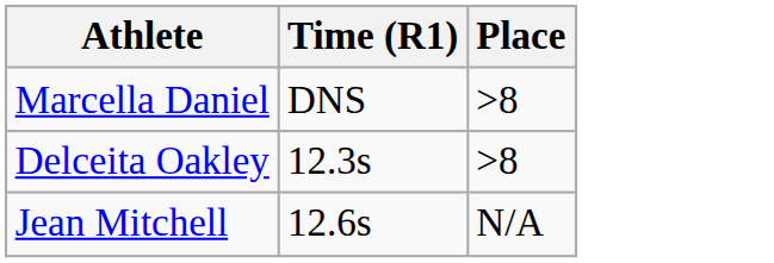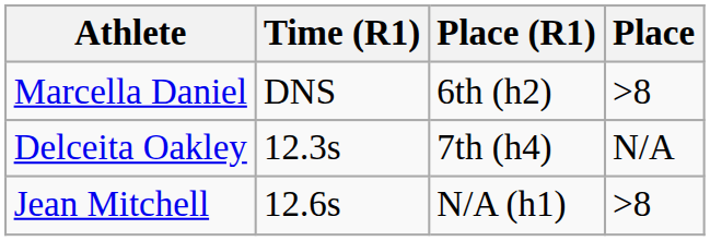 <table class="wikitable">
 <tr>
 <th>Athlete</th>
 <th>Time (R1)</th>
+<th>Place (R1)</th>
 <th>Place</th>
 </tr>
 <tr>
 <td><a href='#'>Marcella Daniel</a></td>
 <td>DNS</td>
+<td>6th (h2)</td>
 <td>>8</td>
 </tr>
 <tr>
 <td><a href='#'>Delceita Oakley</a></td>
 <td>12.3s</td>
-<td>>8</td>
+<td>7th (h4)</td>
+<td>N/A</td>
 </tr>
 <tr>
 <td><a href='#'>Jean Mitchell</a></td>
 <td>12.6s</td>
-<td>N/A</td>
+<td>N/A (h1)</td>
+<td>>8</td>
 </tr>
 </table>
